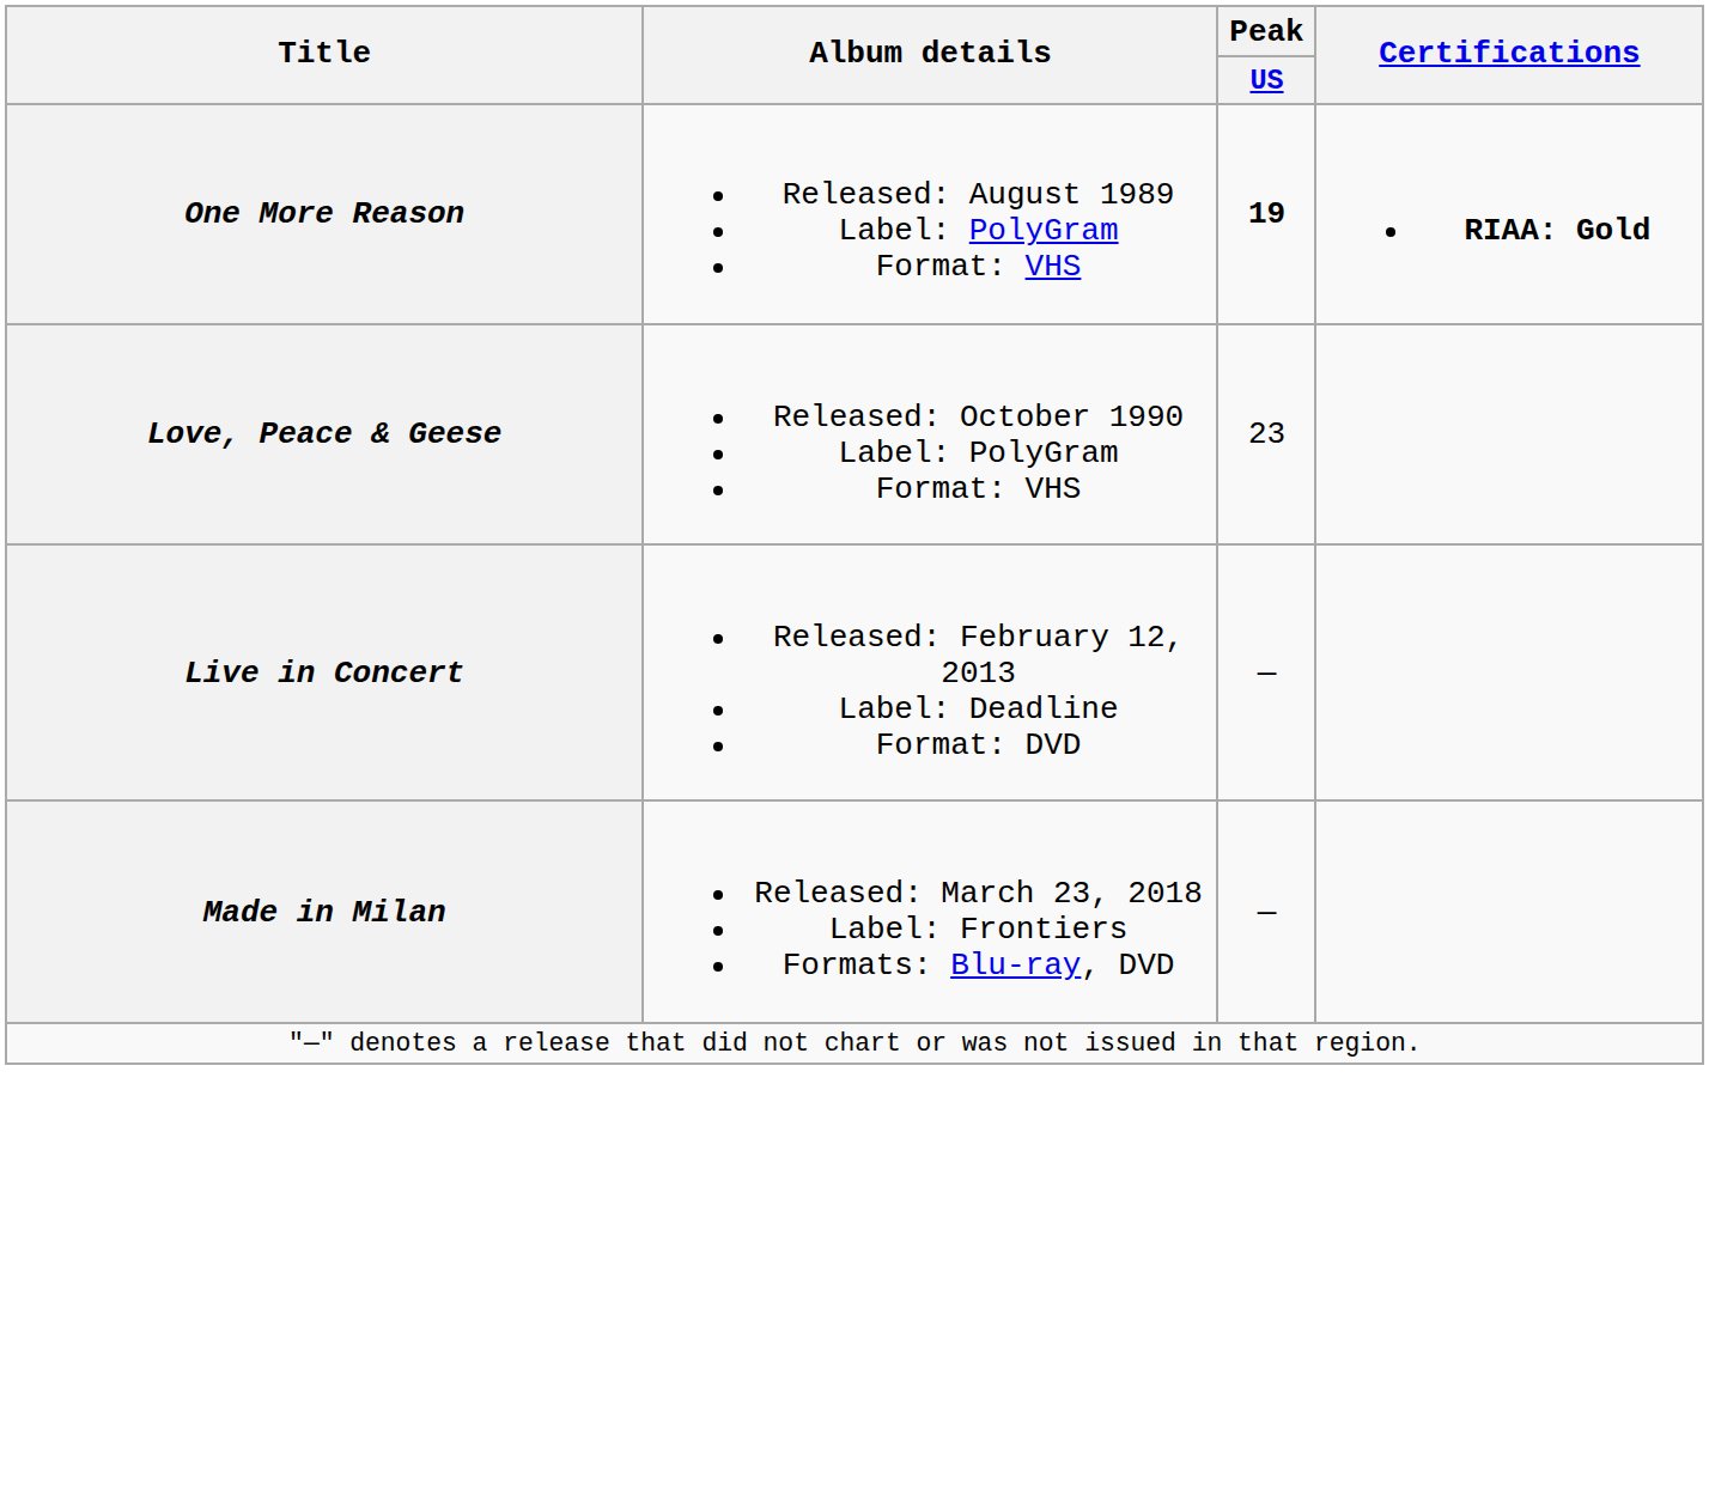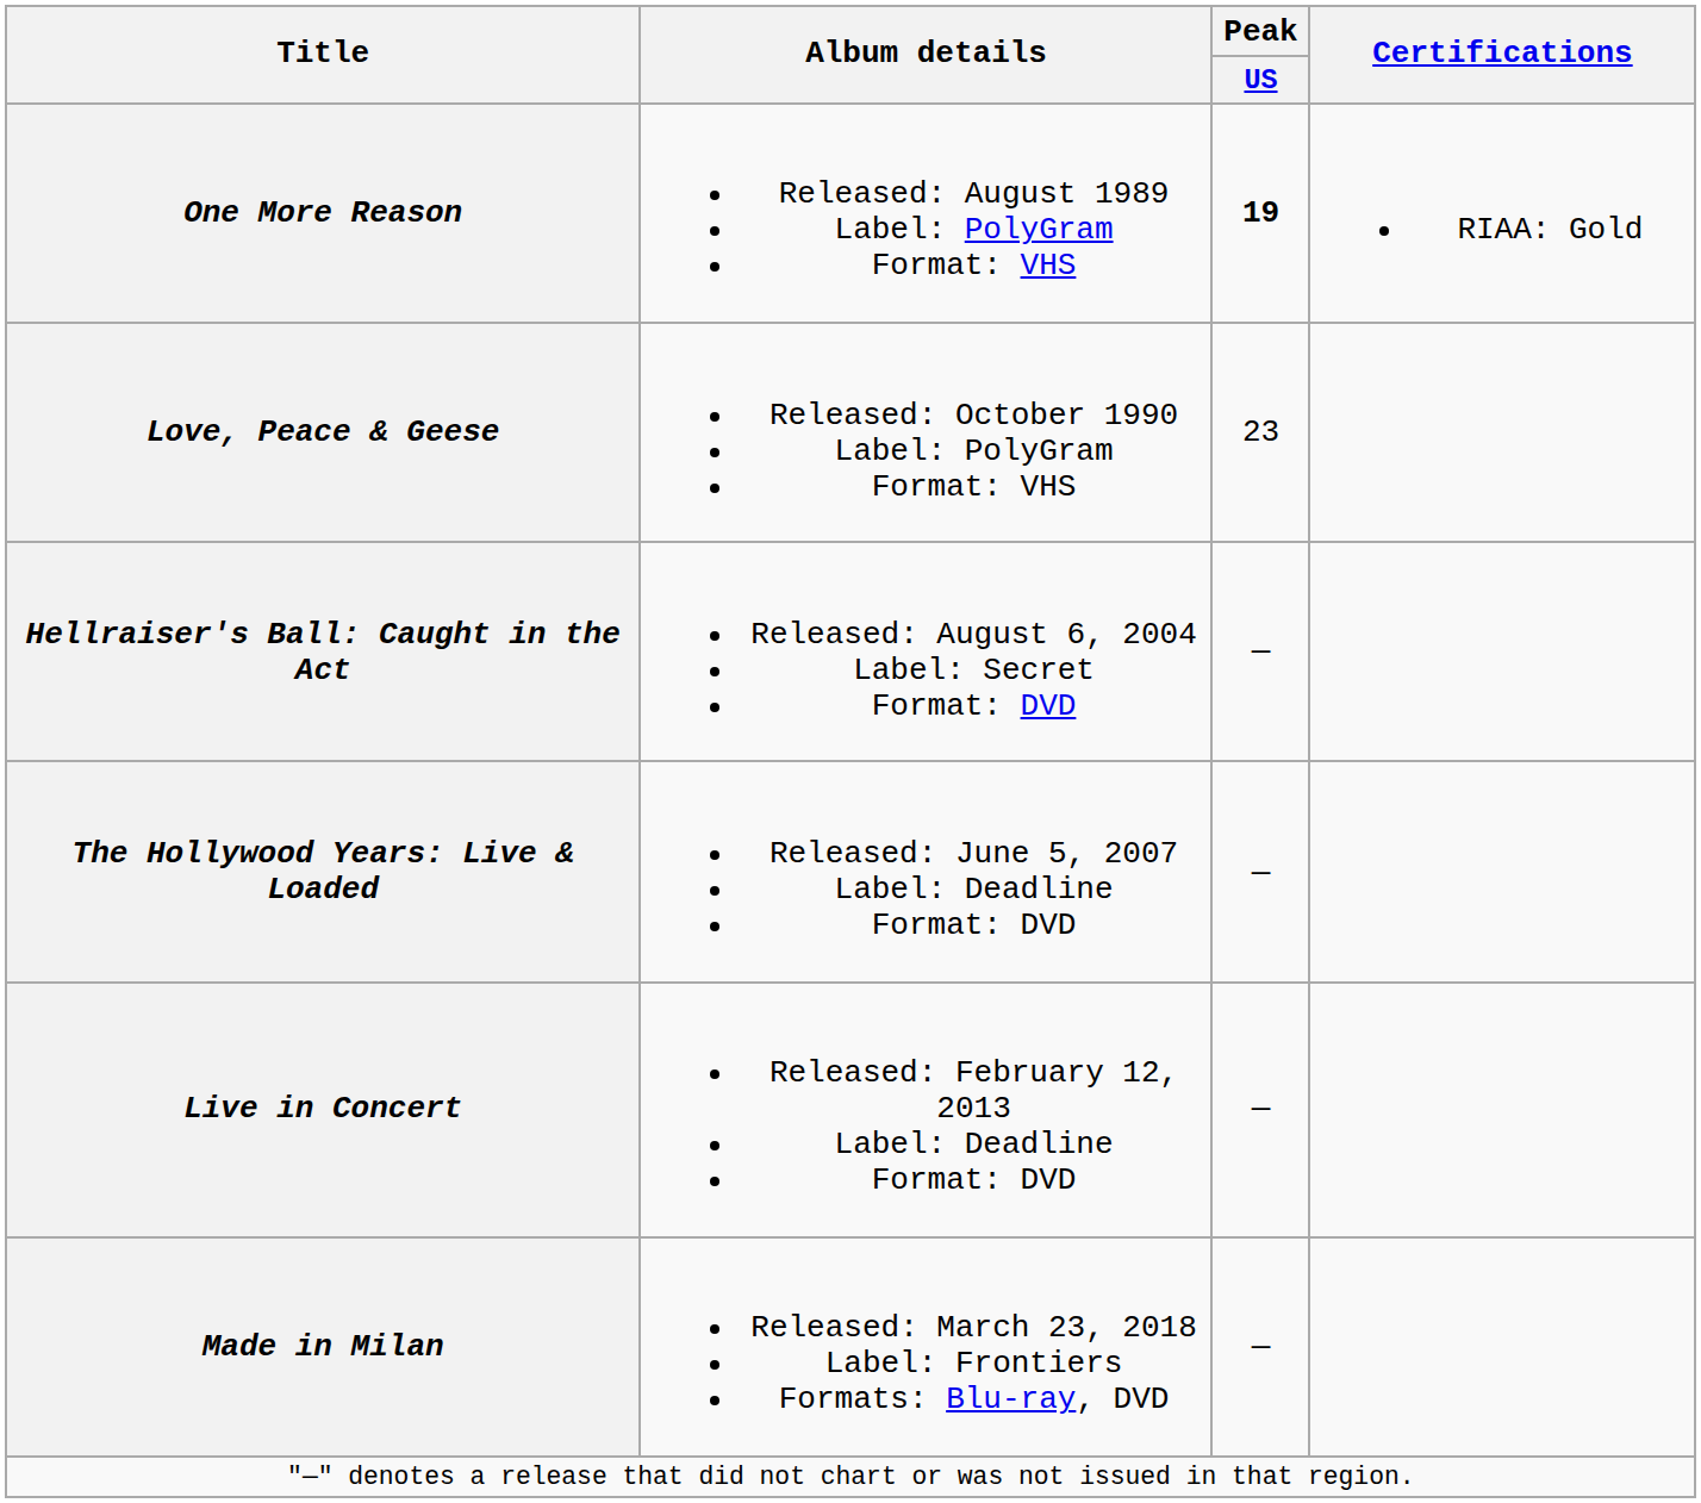 <table class="wikitable plainrowheaders" style="text-align:center;">
 <tr>
 <th scope="col" rowspan="2" style="width:20em;">Title</th>
 <th scope="col" rowspan="2" style="width:18em;">Album details</th>
 <th scope="col" colspan="1">Peak</th>
 <th scope="col" rowspan="2" style="width:12em;"><a href='#'>Certifications</a></th>
 </tr>
 <tr>
 <th scope="col" style="width:3em;font-size:90%;"><a href='#'>US</a><br></th>
 </tr>
 <tr>
 <th scope="row"><em>One More Reason</em></th>
 <td><br><ul><li>Released: August 1989</li><li>Label: <a href='#'>PolyGram</a></li><li>Format: <a href='#'>VHS</a></li></ul></td>
 <td><strong>19</strong></td>
-<td><strong><br><ul><li>RIAA: Gold</li></ul></strong></td>
+<td><br><ul><li>RIAA: Gold</li></ul></td>
 </tr>
 <tr>
 <th scope="row"><em>Love, Peace & Geese</em></th>
 <td><br><ul><li>Released: October 1990</li><li>Label: PolyGram</li><li>Format: VHS</li></ul></td>
 <td>23</td>
+<td></td>
+</tr>
+<tr>
+<th scope="row"><em>Hellraiser's Ball: Caught in the Act</em></th>
+<td><br><ul><li>Released: August 6, 2004</li><li>Label: Secret</li><li>Format: <a href='#'>DVD</a></li></ul></td>
+<td>—</td>
+<td></td>
+</tr>
+<tr>
+<th scope="row"><em>The Hollywood Years: Live & Loaded</em></th>
+<td><br><ul><li>Released: June 5, 2007</li><li>Label: Deadline</li><li>Format: DVD</li></ul></td>
+<td>—</td>
 <td></td>
 </tr>
 <tr>
 <th scope="row"><em>Live in Concert</em></th>
 <td><br><ul><li>Released: February 12, 2013</li><li>Label: Deadline</li><li>Format: DVD</li></ul></td>
 <td>—</td>
 <td></td>
 </tr>
 <tr>
 <th scope="row"><em>Made in Milan</em></th>
 <td><br><ul><li>Released: March 23, 2018</li><li>Label: Frontiers</li><li>Formats: <a href='#'>Blu-ray</a>, DVD</li></ul></td>
 <td>—</td>
 <td></td>
 </tr>
 <tr>
 <td align="center" colspan="4" style="font-size: 8pt">"—" denotes a release that did not chart or was not issued in that region.</td>
 </tr>
 </table>
